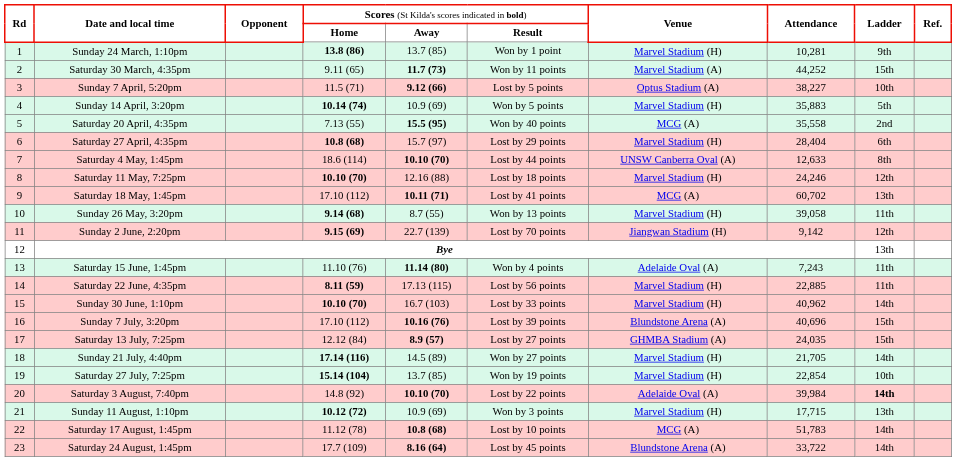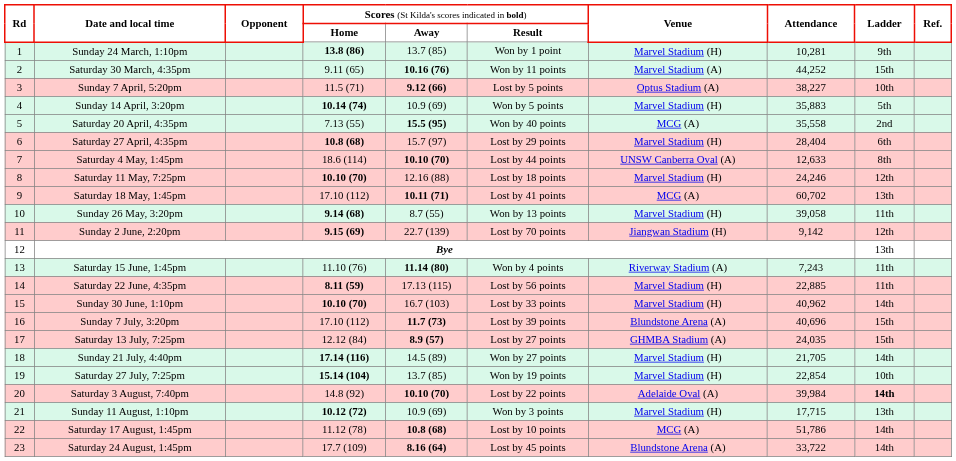 <table border="1" cellpadding="3" cellspacing="0" style="border-collapse:collapse; font-size:90%; text-align:center; width:100%;">
 <tr>
 <td rowspan="2" style="border: solid #ED0F05 2px;"><strong>Rd</strong></td>
 <td rowspan="2" style="border: solid #ED0F05 2px;"><strong>Date and local time</strong></td>
 <td rowspan="2" style="border: solid #ED0F05 2px;"><strong>Opponent</strong></td>
 <td colspan="3" style="border: solid #ED0F05 2px;"><strong>Scores</strong> <small>(St Kilda's scores indicated in <strong>bold</strong>)</small></td>
 <td rowspan="2" style="border: solid #ED0F05 2px;"><strong>Venue</strong></td>
 <td rowspan="2" style="border: solid #ED0F05 2px;"><strong>Attendance</strong></td>
 <td rowspan="2" style="border: solid #ED0F05 2px;"><strong>Ladder</strong></td>
 <td rowspan="2" style="border: solid #ED0F05 2px;"><strong>Ref.</strong></td>
 </tr>
 <tr>
 <th><span>Home</span></th>
 <th><span>Away</span></th>
 <th><span>Result</span></th>
 </tr>
 <tr style="background:#d9f9e9">
 <td>1</td>
 <td>Sunday 24 March, 1:10pm</td>
 <td></td>
 <td><strong>13.8 (86)</strong></td>
 <td>13.7 (85)</td>
 <td>Won by 1 point</td>
 <td><a href='#'>Marvel Stadium</a> (H)</td>
 <td>10,281</td>
 <td>9th</td>
 <td></td>
 </tr>
 <tr style="background:#d9f9e9;">
 <td>2</td>
 <td>Saturday 30 March, 4:35pm</td>
 <td></td>
 <td>9.11 (65)</td>
-<td><strong>11.7 (73)</strong></td>
+<td><strong>10.16 (76)</strong></td>
 <td>Won by 11 points</td>
 <td><a href='#'>Marvel Stadium</a> (A)</td>
 <td>44,252</td>
 <td>15th</td>
 <td></td>
 </tr>
 <tr style="background:#fcc;">
 <td>3</td>
 <td>Sunday 7 April, 5:20pm</td>
 <td></td>
 <td>11.5 (71)</td>
 <td><strong>9.12 (66)</strong></td>
 <td>Lost by 5 points</td>
 <td><a href='#'>Optus Stadium</a> (A)</td>
 <td>38,227</td>
 <td>10th</td>
 <td></td>
 </tr>
 <tr style="background:#d9f9e9;">
 <td>4</td>
 <td>Sunday 14 April, 3:20pm</td>
 <td></td>
 <td><strong>10.14 (74)</strong></td>
 <td>10.9 (69)</td>
 <td>Won by 5 points</td>
 <td><a href='#'>Marvel Stadium</a> (H)</td>
 <td>35,883</td>
 <td>5th</td>
 <td></td>
 </tr>
 <tr style="background:#d9f9e9;">
 <td>5</td>
 <td>Saturday 20 April, 4:35pm</td>
 <td></td>
 <td>7.13 (55)</td>
 <td><strong>15.5 (95)</strong></td>
 <td>Won by 40 points</td>
 <td><a href='#'>MCG</a> (A)</td>
 <td>35,558</td>
 <td>2nd</td>
 <td></td>
 </tr>
 <tr style="background:#fcc;">
 <td>6</td>
 <td>Saturday 27 April, 4:35pm</td>
 <td></td>
 <td><strong>10.8 (68)</strong></td>
 <td>15.7 (97)</td>
 <td>Lost by 29 points</td>
 <td><a href='#'>Marvel Stadium</a> (H)</td>
 <td>28,404</td>
 <td>6th</td>
 <td></td>
 </tr>
 <tr style="background:#fcc;">
 <td>7</td>
 <td>Saturday 4 May, 1:45pm</td>
 <td></td>
 <td>18.6 (114)</td>
 <td><strong>10.10 (70)</strong></td>
 <td>Lost by 44 points</td>
 <td><a href='#'>UNSW Canberra Oval</a> (A)</td>
 <td>12,633</td>
 <td>8th</td>
 <td></td>
 </tr>
 <tr style="background:#fcc;">
 <td>8</td>
 <td>Saturday 11 May, 7:25pm</td>
 <td></td>
 <td><strong>10.10 (70)</strong></td>
 <td>12.16 (88)</td>
 <td>Lost by 18 points</td>
 <td><a href='#'>Marvel Stadium</a> (H)</td>
 <td>24,246</td>
 <td>12th</td>
 <td></td>
 </tr>
 <tr style="background:#fcc;">
 <td>9</td>
 <td>Saturday 18 May, 1:45pm</td>
 <td></td>
 <td>17.10 (112)</td>
 <td><strong>10.11 (71)</strong></td>
 <td>Lost by 41 points</td>
 <td><a href='#'>MCG</a> (A)</td>
 <td>60,702</td>
 <td>13th</td>
 <td></td>
 </tr>
 <tr style="background:#d9f9e9;">
 <td>10</td>
 <td>Sunday 26 May, 3:20pm</td>
 <td></td>
 <td><strong>9.14 (68)</strong></td>
 <td>8.7 (55)</td>
 <td>Won by 13 points</td>
 <td><a href='#'>Marvel Stadium</a> (H)</td>
 <td>39,058</td>
 <td>11th</td>
 <td></td>
 </tr>
 <tr style="background:#fcc;">
 <td>11</td>
 <td>Sunday 2 June, 2:20pm</td>
 <td></td>
 <td><strong>9.15 (69)</strong></td>
 <td>22.7 (139)</td>
 <td>Lost by 70 points</td>
 <td><a href='#'>Jiangwan Stadium</a> (H)</td>
 <td>9,142</td>
 <td>12th</td>
 <td></td>
 </tr>
 <tr>
 <td>12</td>
 <th colspan="7"><span><em>Bye</em></span></th>
 <td>13th</td>
 <th colspan="1"><span></span></th>
 </tr>
 <tr style="background:#d9f9e9;">
 <td>13</td>
 <td>Saturday 15 June, 1:45pm</td>
 <td></td>
 <td>11.10 (76)</td>
 <td><strong>11.14 (80)</strong></td>
 <td>Won by 4 points</td>
-<td><a href='#'>Adelaide Oval</a> (A)</td>
+<td><a href='#'>Riverway Stadium</a> (A)</td>
 <td>7,243</td>
 <td>11th</td>
 <td></td>
 </tr>
 <tr style="background:#fcc;">
 <td>14</td>
 <td>Saturday 22 June, 4:35pm</td>
 <td></td>
 <td><strong>8.11 (59)</strong></td>
 <td>17.13 (115)</td>
 <td>Lost by 56 points</td>
 <td><a href='#'>Marvel Stadium</a> (H)</td>
 <td>22,885</td>
 <td>11th</td>
 <td></td>
 </tr>
 <tr style="background:#fcc;">
 <td>15</td>
 <td>Sunday 30 June, 1:10pm</td>
 <td></td>
 <td><strong>10.10 (70)</strong></td>
 <td>16.7 (103)</td>
 <td>Lost by 33 points</td>
 <td><a href='#'>Marvel Stadium</a> (H)</td>
 <td>40,962</td>
 <td>14th</td>
 <td></td>
 </tr>
 <tr style="background:#fcc;">
 <td>16</td>
 <td>Sunday 7 July, 3:20pm</td>
 <td></td>
 <td>17.10 (112)</td>
-<td><strong>10.16 (76)</strong></td>
+<td><strong>11.7 (73)</strong></td>
 <td>Lost by 39 points</td>
 <td><a href='#'>Blundstone Arena</a> (A)</td>
 <td>40,696</td>
 <td>15th</td>
 <td></td>
 </tr>
 <tr style="background:#fcc;">
 <td>17</td>
 <td>Saturday 13 July, 7:25pm</td>
 <td></td>
 <td>12.12 (84)</td>
 <td><strong>8.9 (57)</strong></td>
 <td>Lost by 27 points</td>
 <td><a href='#'>GHMBA Stadium</a> (A)</td>
 <td>24,035</td>
 <td>15th</td>
 <td></td>
 </tr>
 <tr style="background:#d9f9e9;">
 <td>18</td>
 <td>Sunday 21 July, 4:40pm</td>
 <td></td>
 <td><strong>17.14 (116)</strong></td>
 <td>14.5 (89)</td>
 <td>Won by 27 points</td>
 <td><a href='#'>Marvel Stadium</a> (H)</td>
 <td>21,705</td>
 <td>14th</td>
 <td></td>
 </tr>
 <tr style="background:#d9f9e9;">
 <td>19</td>
 <td>Saturday 27 July, 7:25pm</td>
 <td></td>
 <td><strong>15.14 (104)</strong></td>
 <td>13.7 (85)</td>
 <td>Won by 19 points</td>
 <td><a href='#'>Marvel Stadium</a> (H)</td>
 <td>22,854</td>
 <td>10th</td>
 <td></td>
 </tr>
 <tr style="background:#fcc;">
 <td>20</td>
 <td>Saturday 3 August, 7:40pm</td>
 <td></td>
 <td>14.8 (92)</td>
 <td><strong>10.10 (70)</strong></td>
 <td>Lost by 22 points</td>
 <td><a href='#'>Adelaide Oval</a> (A)</td>
 <td>39,984</td>
 <td><strong>14th</strong></td>
 <td></td>
 </tr>
 <tr style="background:#d9f9e9;">
 <td>21</td>
 <td>Sunday 11 August, 1:10pm</td>
 <td></td>
 <td><strong>10.12 (72)</strong></td>
 <td>10.9 (69)</td>
 <td>Won by 3 points</td>
 <td><a href='#'>Marvel Stadium</a> (H)</td>
 <td>17,715</td>
 <td>13th</td>
 <td></td>
 </tr>
 <tr style="background:#fcc;">
 <td>22</td>
 <td>Saturday 17 August, 1:45pm</td>
 <td></td>
 <td>11.12 (78)</td>
 <td><strong>10.8 (68)</strong></td>
 <td>Lost by 10 points</td>
 <td><a href='#'>MCG</a> (A)</td>
-<td>51,783</td>
+<td>51,786</td>
 <td>14th</td>
 <td></td>
 </tr>
 <tr style="background:#fcc;">
 <td>23</td>
 <td>Saturday 24 August, 1:45pm</td>
 <td></td>
 <td>17.7 (109)</td>
 <td><strong>8.16 (64)</strong></td>
 <td>Lost by 45 points</td>
 <td><a href='#'>Blundstone Arena</a> (A)</td>
 <td>33,722</td>
 <td>14th</td>
 <td></td>
 </tr>
 </table>
